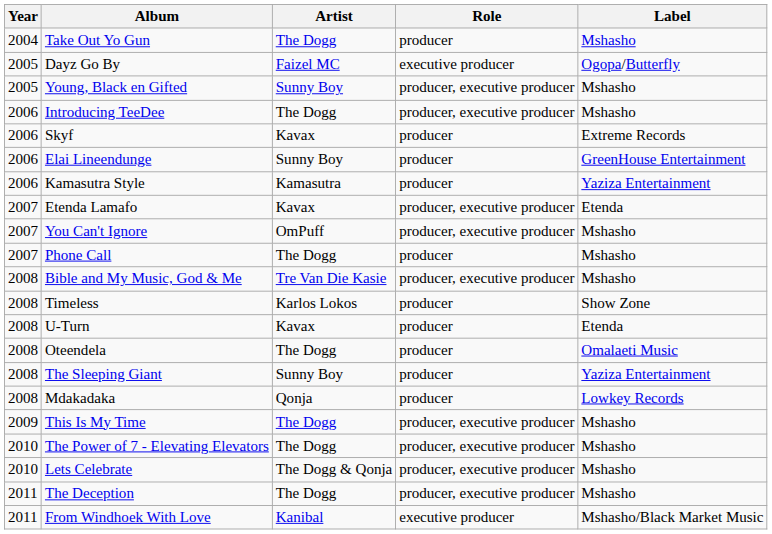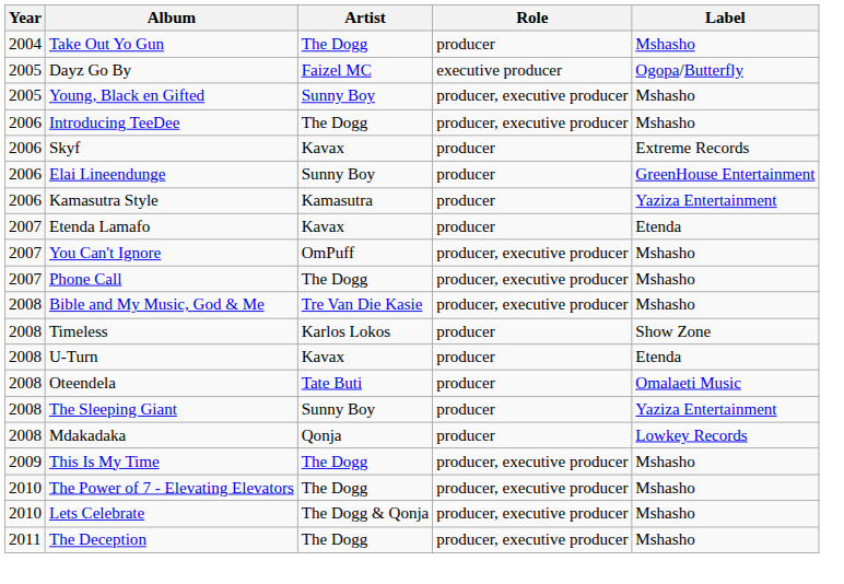 <table class="wikitable">
 <tr>
 <th>Year</th>
 <th>Album</th>
 <th>Artist</th>
 <th>Role</th>
 <th>Label</th>
 </tr>
 <tr>
 <td>2004</td>
 <td><a href='#'>Take Out Yo Gun</a></td>
 <td><a href='#'>The Dogg</a></td>
 <td>producer</td>
 <td><a href='#'>Mshasho</a></td>
 </tr>
 <tr>
 <td>2005</td>
 <td>Dayz Go By</td>
 <td><a href='#'>Faizel MC</a></td>
 <td>executive producer</td>
 <td><a href='#'>Ogopa</a>/<a href='#'>Butterfly</a></td>
 </tr>
 <tr>
 <td>2005</td>
 <td><a href='#'>Young, Black en Gifted</a></td>
 <td><a href='#'>Sunny Boy</a></td>
 <td>producer, executive producer</td>
 <td>Mshasho</td>
 </tr>
 <tr>
 <td>2006</td>
 <td><a href='#'>Introducing TeeDee</a></td>
 <td>The Dogg</td>
 <td>producer, executive producer</td>
 <td>Mshasho</td>
 </tr>
 <tr>
 <td>2006</td>
 <td>Skyf</td>
 <td>Kavax</td>
 <td>producer</td>
 <td>Extreme Records</td>
 </tr>
 <tr>
 <td>2006</td>
 <td><a href='#'>Elai Lineendunge</a></td>
 <td>Sunny Boy</td>
 <td>producer</td>
 <td><a href='#'>GreenHouse Entertainment</a></td>
 </tr>
 <tr>
 <td>2006</td>
 <td>Kamasutra Style</td>
 <td>Kamasutra</td>
 <td>producer</td>
 <td><a href='#'>Yaziza Entertainment</a></td>
 </tr>
 <tr>
 <td>2007</td>
 <td>Etenda Lamafo</td>
 <td>Kavax</td>
-<td>producer, executive producer</td>
+<td>producer</td>
 <td>Etenda</td>
 </tr>
 <tr>
 <td>2007</td>
 <td><a href='#'>You Can't Ignore</a></td>
 <td>OmPuff</td>
 <td>producer, executive producer</td>
 <td>Mshasho</td>
 </tr>
 <tr>
 <td>2007</td>
 <td><a href='#'>Phone Call</a></td>
 <td>The Dogg</td>
-<td>producer</td>
+<td>producer, executive producer</td>
 <td>Mshasho</td>
 </tr>
 <tr>
 <td>2008</td>
 <td><a href='#'>Bible and My Music, God & Me</a></td>
 <td><a href='#'>Tre Van Die Kasie</a></td>
 <td>producer, executive producer</td>
 <td>Mshasho</td>
 </tr>
 <tr>
 <td>2008</td>
 <td>Timeless</td>
 <td>Karlos Lokos</td>
 <td>producer</td>
 <td>Show Zone</td>
 </tr>
 <tr>
 <td>2008</td>
 <td>U-Turn</td>
 <td>Kavax</td>
 <td>producer</td>
 <td>Etenda</td>
 </tr>
 <tr>
 <td>2008</td>
 <td>Oteendela</td>
-<td>The Dogg</td>
+<td><a href='#'>Tate Buti</a></td>
 <td>producer</td>
 <td><a href='#'>Omalaeti Music</a></td>
 </tr>
 <tr>
 <td>2008</td>
 <td><a href='#'>The Sleeping Giant</a></td>
 <td>Sunny Boy</td>
 <td>producer</td>
 <td><a href='#'>Yaziza Entertainment</a></td>
 </tr>
 <tr>
 <td>2008</td>
 <td>Mdakadaka</td>
 <td>Qonja</td>
 <td>producer</td>
 <td><a href='#'>Lowkey Records</a></td>
 </tr>
 <tr>
 <td>2009</td>
 <td><a href='#'>This Is My Time</a></td>
 <td><a href='#'>The Dogg</a></td>
 <td>producer, executive producer</td>
 <td>Mshasho</td>
 </tr>
 <tr>
 <td>2010</td>
 <td><a href='#'>The Power of 7 - Elevating Elevators</a></td>
 <td>The Dogg</td>
 <td>producer, executive producer</td>
 <td>Mshasho</td>
 </tr>
 <tr>
 <td>2010</td>
 <td><a href='#'>Lets Celebrate</a></td>
 <td>The Dogg & Qonja</td>
 <td>producer, executive producer</td>
 <td>Mshasho</td>
 </tr>
 <tr>
 <td>2011</td>
 <td><a href='#'>The Deception</a></td>
 <td>The Dogg</td>
 <td>producer, executive producer</td>
 <td>Mshasho</td>
 </tr>
-<tr>
-<td>2011</td>
-<td><a href='#'>From Windhoek With Love</a></td>
-<td><a href='#'>Kanibal</a></td>
-<td>executive producer</td>
-<td>Mshasho/Black Market Music</td>
-</tr>
 </table>
